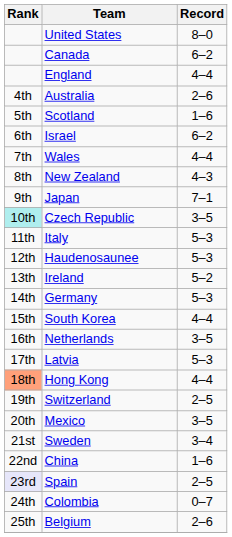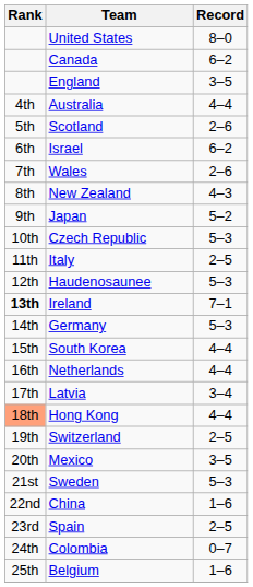 <table class=wikitable style="text-align:center;">
 <tr>
 <th>Rank</th>
 <th width=162>Team</th>
 <th>Record</th>
 </tr>
 <tr>
 <td></td>
 <td align=left> <a href='#'>United States</a></td>
 <td>8–0</td>
 </tr>
 <tr>
 <td></td>
 <td align=left> <a href='#'>Canada</a></td>
 <td>6–2</td>
 </tr>
 <tr>
 <td></td>
 <td align=left> <a href='#'>England</a></td>
-<td>4–4</td>
+<td>3–5</td>
 </tr>
 <tr>
 <td>4th</td>
 <td align=left> <a href='#'>Australia</a></td>
-<td>2–6</td>
+<td>4–4</td>
 </tr>
 <tr>
 <td>5th</td>
 <td align=left> <a href='#'>Scotland</a></td>
-<td>1–6</td>
+<td>2–6</td>
 </tr>
 <tr>
 <td>6th</td>
 <td align=left> <a href='#'>Israel</a></td>
 <td>6–2</td>
 </tr>
 <tr>
 <td>7th</td>
 <td align=left> <a href='#'>Wales</a></td>
-<td>4–4</td>
+<td>2–6</td>
 </tr>
 <tr>
 <td>8th</td>
 <td align=left> <a href='#'>New Zealand</a></td>
 <td>4–3</td>
 </tr>
 <tr>
 <td>9th</td>
 <td align=left> <a href='#'>Japan</a></td>
-<td>7–1</td>
+<td>5–2</td>
 </tr>
 <tr>
-<td style="background: paleturquoise;">10th</td>
+<td>10th</td>
 <td align=left> <a href='#'>Czech Republic</a></td>
-<td>3–5</td>
+<td>5–3</td>
 </tr>
 <tr>
 <td>11th</td>
 <td align=left> <a href='#'>Italy</a></td>
-<td>5–3</td>
+<td>2–5</td>
 </tr>
 <tr>
 <td>12th</td>
 <td align=left> <a href='#'>Haudenosaunee</a></td>
 <td>5–3</td>
 </tr>
 <tr>
-<td>13th</td>
+<td><strong>13th</strong></td>
 <td align=left> <a href='#'>Ireland</a></td>
-<td>5–2</td>
+<td>7–1</td>
 </tr>
 <tr>
 <td>14th</td>
 <td align=left> <a href='#'>Germany</a></td>
 <td>5–3</td>
 </tr>
 <tr>
 <td>15th</td>
 <td align=left> <a href='#'>South Korea</a></td>
 <td>4–4</td>
 </tr>
 <tr>
 <td>16th</td>
 <td align=left> <a href='#'>Netherlands</a></td>
-<td>3–5</td>
+<td>4–4</td>
 </tr>
 <tr>
 <td>17th</td>
 <td align=left> <a href='#'>Latvia</a></td>
-<td>5–3</td>
+<td>3–4</td>
 </tr>
 <tr>
 <td style="background: lightsalmon;">18th</td>
 <td align=left> <a href='#'>Hong Kong</a></td>
 <td>4–4</td>
 </tr>
 <tr>
 <td>19th</td>
 <td align=left> <a href='#'>Switzerland</a></td>
 <td>2–5</td>
 </tr>
 <tr>
 <td>20th</td>
 <td align=left> <a href='#'>Mexico</a></td>
 <td>3–5</td>
 </tr>
 <tr>
 <td>21st</td>
 <td align=left> <a href='#'>Sweden</a></td>
-<td>3–4</td>
+<td>5–3</td>
 </tr>
 <tr>
 <td>22nd</td>
 <td align=left> <a href='#'>China</a></td>
 <td>1–6</td>
 </tr>
 <tr>
-<td style="background: lavender;">23rd</td>
+<td>23rd</td>
 <td align=left> <a href='#'>Spain</a></td>
 <td>2–5</td>
 </tr>
 <tr>
 <td>24th</td>
 <td align=left> <a href='#'>Colombia</a></td>
 <td>0–7</td>
 </tr>
 <tr>
 <td>25th</td>
 <td align=left> <a href='#'>Belgium</a></td>
-<td>2–6</td>
+<td>1–6</td>
 </tr>
 <tr>
 </tr>
 </table>
